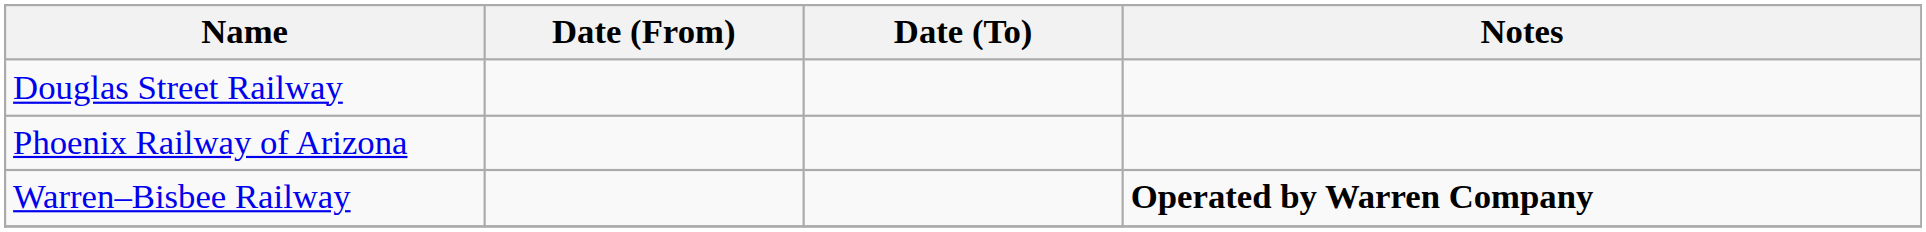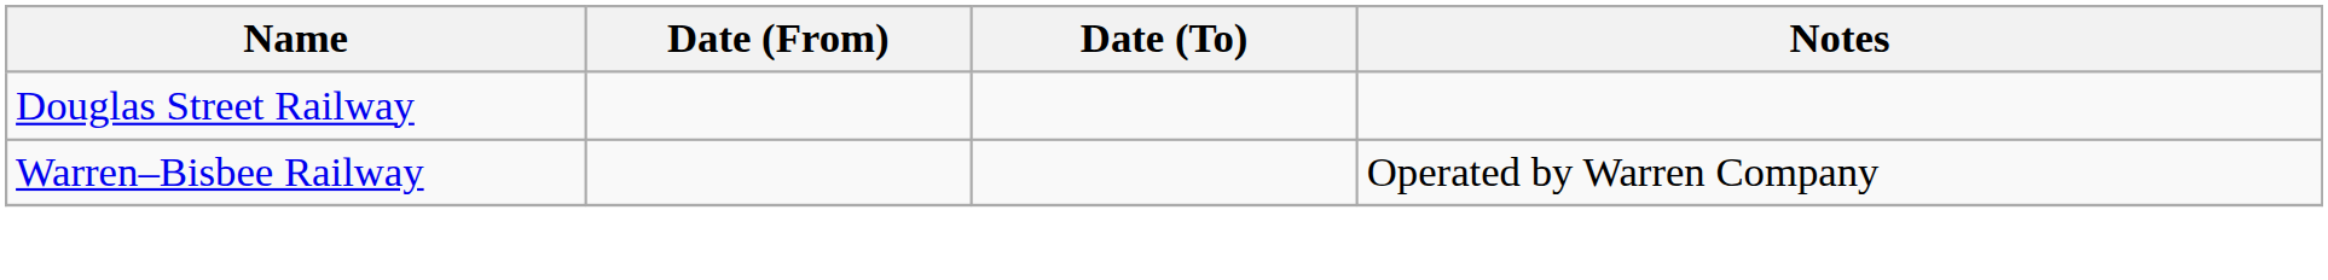 <table class="wikitable sortable" width=100%>
 <tr>
 <th width=15%>Name</th>
 <th width=10%>Date (From)</th>
 <th width=10%>Date (To)</th>
 <th class="unsortable" width=25%>Notes</th>
 </tr>
 <tr>
 <td><a href='#'>Douglas Street Railway</a></td>
 <td></td>
 <td></td>
 <td></td>
 </tr>
 <tr>
-<td><a href='#'>Phoenix Railway of Arizona</a></td>
-<td></td>
-<td></td>
-<td></td>
-</tr>
-<tr>
 <td><a href='#'>Warren–Bisbee Railway</a></td>
 <td></td>
 <td></td>
-<td><strong>Operated by Warren Company</strong></td>
+<td>Operated by Warren Company</td>
 </tr>
 <tr>
 </tr>
 </table>
